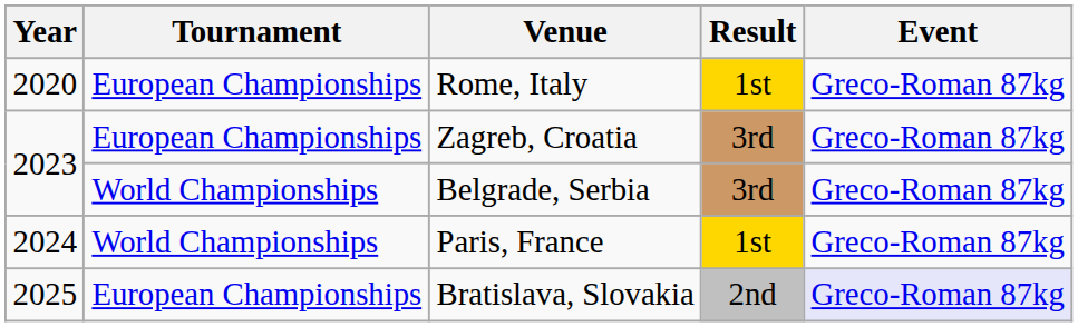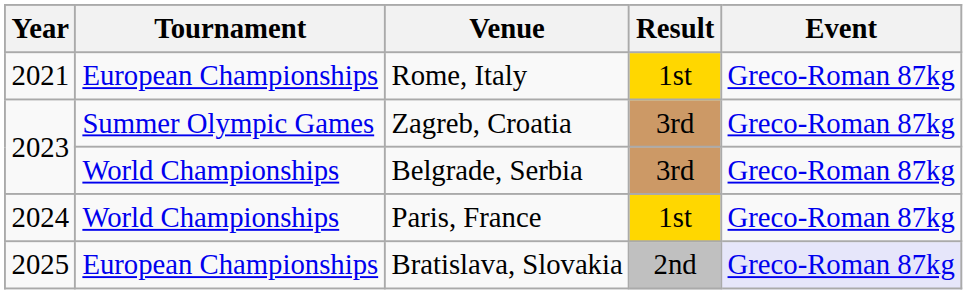 <table class="wikitable" style="font-size:95%;">
 <tr>
 <th>Year</th>
 <th>Tournament</th>
 <th>Venue</th>
 <th>Result</th>
 <th>Event</th>
 </tr>
 <tr>
-<td>2020</td>
+<td>2021</td>
 <td><a href='#'>European Championships</a></td>
 <td>Rome, Italy</td>
 <td align="center" bgcolor="gold">1st</td>
 <td><a href='#'>Greco-Roman 87kg</a></td>
 </tr>
 <tr>
 <td rowspan=2>2023</td>
-<td><a href='#'>European Championships</a></td>
+<td><a href='#'>Summer Olympic Games</a></td>
 <td>Zagreb, Croatia</td>
 <td align="center" bgcolor="cc9966">3rd</td>
 <td><a href='#'>Greco-Roman 87kg</a></td>
 </tr>
 <tr>
 <td><a href='#'>World Championships</a></td>
 <td>Belgrade, Serbia</td>
 <td align="center" bgcolor="cc9966">3rd</td>
 <td><a href='#'>Greco-Roman 87kg</a></td>
 </tr>
 <tr>
 <td>2024</td>
 <td><a href='#'>World Championships</a></td>
 <td>Paris, France</td>
 <td align="center" bgcolor="gold">1st</td>
 <td><a href='#'>Greco-Roman 87kg</a></td>
 </tr>
 <tr>
 <td>2025</td>
 <td><a href='#'>European Championships</a></td>
 <td>Bratislava, Slovakia</td>
 <td align="center" bgcolor="silver">2nd</td>
 <td style="background: lavender;"><a href='#'>Greco-Roman 87kg</a></td>
 </tr>
 </table>
